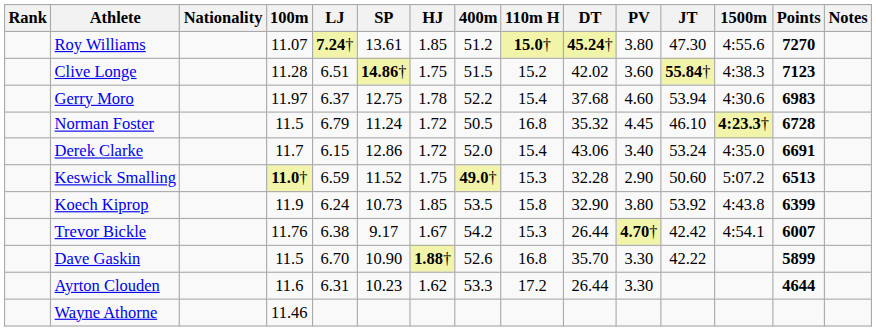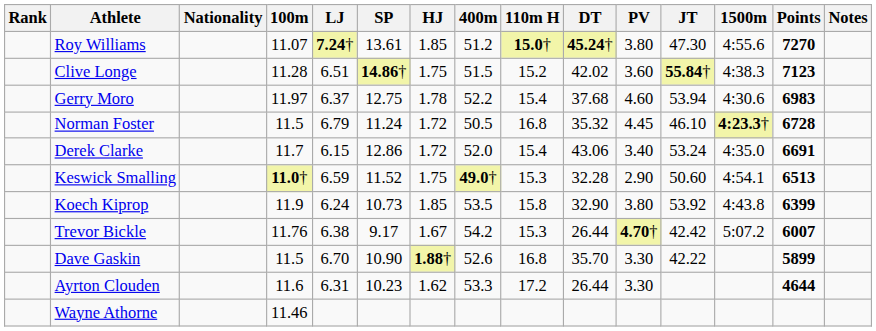 <table class="wikitable sortable" style=" text-align:center; font-size:92%">
 <tr>
 <th scope="col">Rank</th>
 <th scope="col">Athlete</th>
 <th scope="col">Nationality</th>
 <th scope="col">100m</th>
 <th scope="col">LJ</th>
 <th scope="col">SP</th>
 <th scope="col">HJ</th>
 <th scope="col">400m</th>
 <th scope="col">110m H</th>
 <th scope="col">DT</th>
 <th scope="col">PV</th>
 <th scope="col">JT</th>
 <th scope="col">1500m</th>
 <th scope="col">Points</th>
 <th scope="col">Notes</th>
 </tr>
 <tr>
 <td></td>
 <td align=left><a href='#'>Roy Williams</a></td>
 <td align=left></td>
 <td>11.07</td>
 <td bgcolor=#F2F5A9><strong>7.24</strong>†</td>
 <td>13.61</td>
 <td>1.85</td>
 <td>51.2</td>
 <td bgcolor=#F2F5A9><strong>15.0</strong>†</td>
 <td bgcolor=#F2F5A9><strong>45.24</strong>†</td>
 <td>3.80</td>
 <td>47.30</td>
 <td>4:55.6</td>
 <td><strong>7270</strong></td>
 <td></td>
 </tr>
 <tr>
 <td></td>
 <td align=left><a href='#'>Clive Longe</a></td>
 <td align=left></td>
 <td>11.28</td>
 <td>6.51</td>
 <td bgcolor=#F2F5A9><strong>14.86</strong>†</td>
 <td>1.75</td>
 <td>51.5</td>
 <td>15.2</td>
 <td>42.02</td>
 <td>3.60</td>
 <td bgcolor=#F2F5A9><strong>55.84</strong>†</td>
 <td>4:38.3</td>
 <td><strong>7123</strong></td>
 <td></td>
 </tr>
 <tr>
 <td></td>
 <td align=left><a href='#'>Gerry Moro</a></td>
 <td align=left></td>
 <td>11.97</td>
 <td>6.37</td>
 <td>12.75</td>
 <td>1.78</td>
 <td>52.2</td>
 <td>15.4</td>
 <td>37.68</td>
 <td>4.60</td>
 <td>53.94</td>
 <td>4:30.6</td>
 <td><strong>6983</strong></td>
 <td></td>
 </tr>
 <tr>
 <td></td>
 <td align=left><a href='#'>Norman Foster</a></td>
 <td align=left></td>
 <td>11.5</td>
 <td>6.79</td>
 <td>11.24</td>
 <td>1.72</td>
 <td>50.5</td>
 <td>16.8</td>
 <td>35.32</td>
 <td>4.45</td>
 <td>46.10</td>
 <td bgcolor=#F2F5A9><strong>4:23.3</strong>†</td>
 <td><strong>6728</strong></td>
 <td></td>
 </tr>
 <tr>
 <td></td>
 <td align=left><a href='#'>Derek Clarke</a></td>
 <td align=left></td>
 <td>11.7</td>
 <td>6.15</td>
 <td>12.86</td>
 <td>1.72</td>
 <td>52.0</td>
 <td>15.4</td>
 <td>43.06</td>
 <td>3.40</td>
 <td>53.24</td>
 <td>4:35.0</td>
 <td><strong>6691</strong></td>
 <td></td>
 </tr>
 <tr>
 <td></td>
 <td align=left><a href='#'>Keswick Smalling</a></td>
 <td align=left></td>
 <td bgcolor=#F2F5A9><strong>11.0</strong>†</td>
 <td>6.59</td>
 <td>11.52</td>
 <td>1.75</td>
 <td bgcolor=#F2F5A9><strong>49.0</strong>†</td>
 <td>15.3</td>
 <td>32.28</td>
 <td>2.90</td>
 <td>50.60</td>
-<td>5:07.2</td>
+<td>4:54.1</td>
 <td><strong>6513</strong></td>
 <td></td>
 </tr>
 <tr>
 <td></td>
 <td align=left><a href='#'>Koech Kiprop</a></td>
 <td align=left></td>
 <td>11.9</td>
 <td>6.24</td>
 <td>10.73</td>
 <td>1.85</td>
 <td>53.5</td>
 <td>15.8</td>
 <td>32.90</td>
 <td>3.80</td>
 <td>53.92</td>
 <td>4:43.8</td>
 <td><strong>6399</strong></td>
 <td></td>
 </tr>
 <tr>
 <td></td>
 <td align=left><a href='#'>Trevor Bickle</a></td>
 <td align=left></td>
 <td>11.76</td>
 <td>6.38</td>
 <td>9.17</td>
 <td>1.67</td>
 <td>54.2</td>
 <td>15.3</td>
 <td>26.44</td>
 <td bgcolor=#F2F5A9><strong>4.70</strong>†</td>
 <td>42.42</td>
-<td>4:54.1</td>
+<td>5:07.2</td>
 <td><strong>6007</strong></td>
 <td></td>
 </tr>
 <tr>
 <td></td>
 <td align=left><a href='#'>Dave Gaskin</a></td>
 <td align=left></td>
 <td>11.5</td>
 <td>6.70</td>
 <td>10.90</td>
 <td bgcolor=#F2F5A9><strong>1.88</strong>†</td>
 <td>52.6</td>
 <td>16.8</td>
 <td>35.70</td>
 <td>3.30</td>
 <td>42.22</td>
 <td></td>
 <td><strong>5899</strong></td>
 <td></td>
 </tr>
 <tr>
 <td></td>
 <td align=left><a href='#'>Ayrton Clouden</a></td>
 <td align=left></td>
 <td>11.6</td>
 <td>6.31</td>
 <td>10.23</td>
 <td>1.62</td>
 <td>53.3</td>
 <td>17.2</td>
 <td>26.44</td>
 <td>3.30</td>
 <td></td>
 <td></td>
 <td><strong>4644</strong></td>
 <td></td>
 </tr>
 <tr>
 <td></td>
 <td align=left><a href='#'>Wayne Athorne</a></td>
 <td align=left></td>
 <td>11.46</td>
 <td></td>
 <td></td>
 <td></td>
 <td></td>
 <td></td>
 <td></td>
 <td></td>
 <td></td>
 <td></td>
 <td><strong></strong></td>
 <td></td>
 </tr>
 </table>
